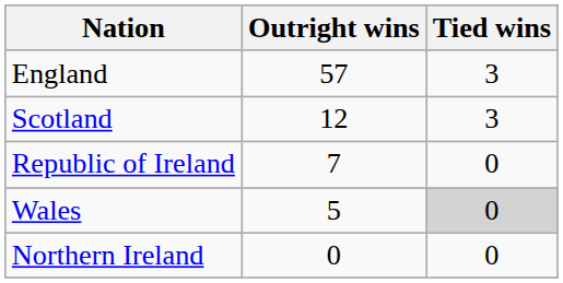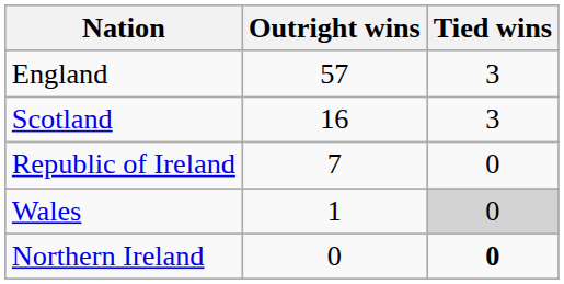 <table class="wikitable sortable">
 <tr>
 <th>Nation</th>
 <th>Outright wins</th>
 <th>Tied wins </th>
 </tr>
 <tr>
 <td>England</td>
 <td align=center>57</td>
 <td align=center>3</td>
 </tr>
 <tr>
 <td><a href='#'>Scotland</a></td>
-<td align=center>12</td>
+<td align=center>16</td>
 <td align=center>3</td>
 </tr>
 <tr>
 <td><a href='#'>Republic of Ireland</a></td>
 <td align=center>7</td>
 <td align=center>0</td>
 </tr>
 <tr>
 <td><a href='#'>Wales</a></td>
-<td align=center>5</td>
+<td align=center>1</td>
 <td align=center style="background: lightgrey;">0</td>
 </tr>
 <tr>
 <td><a href='#'>Northern Ireland</a></td>
 <td align=center>0</td>
-<td align=center>0</td>
+<td align=center><strong>0</strong></td>
 </tr>
 </table>
